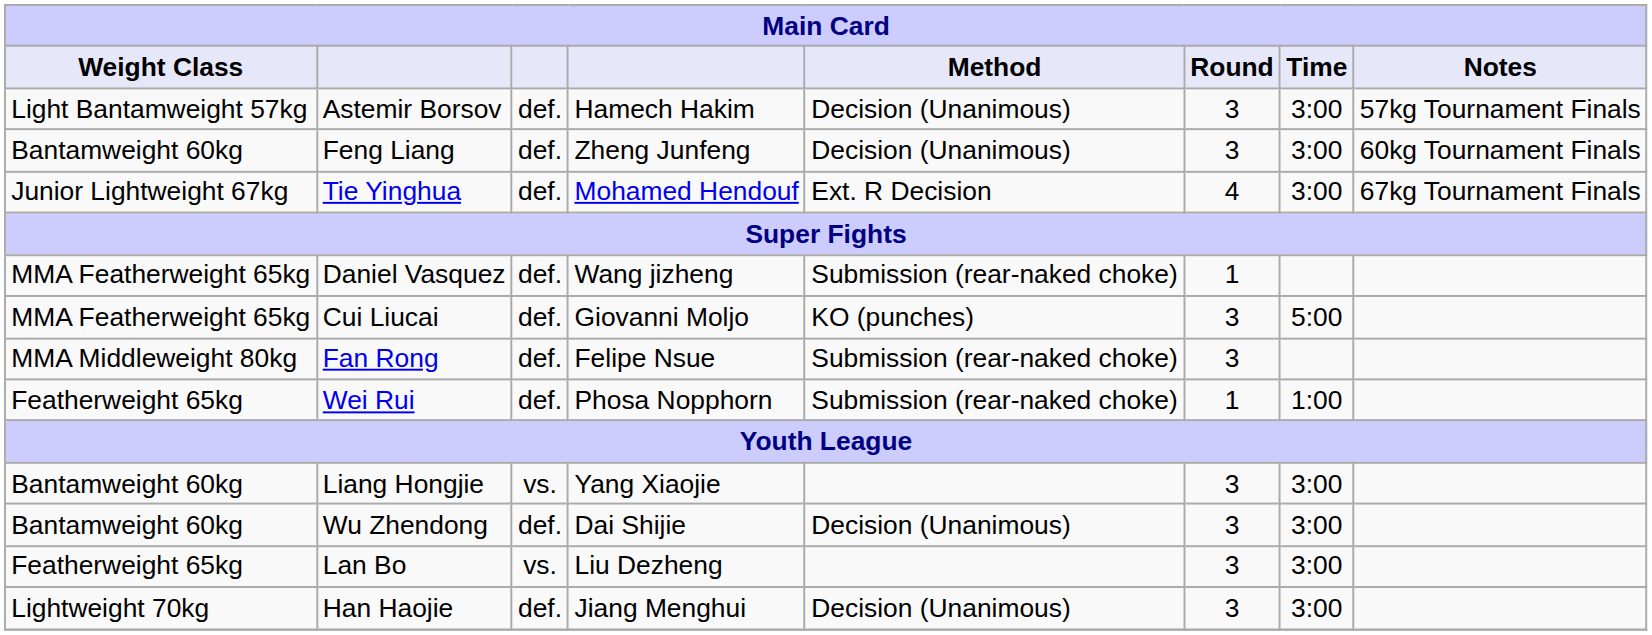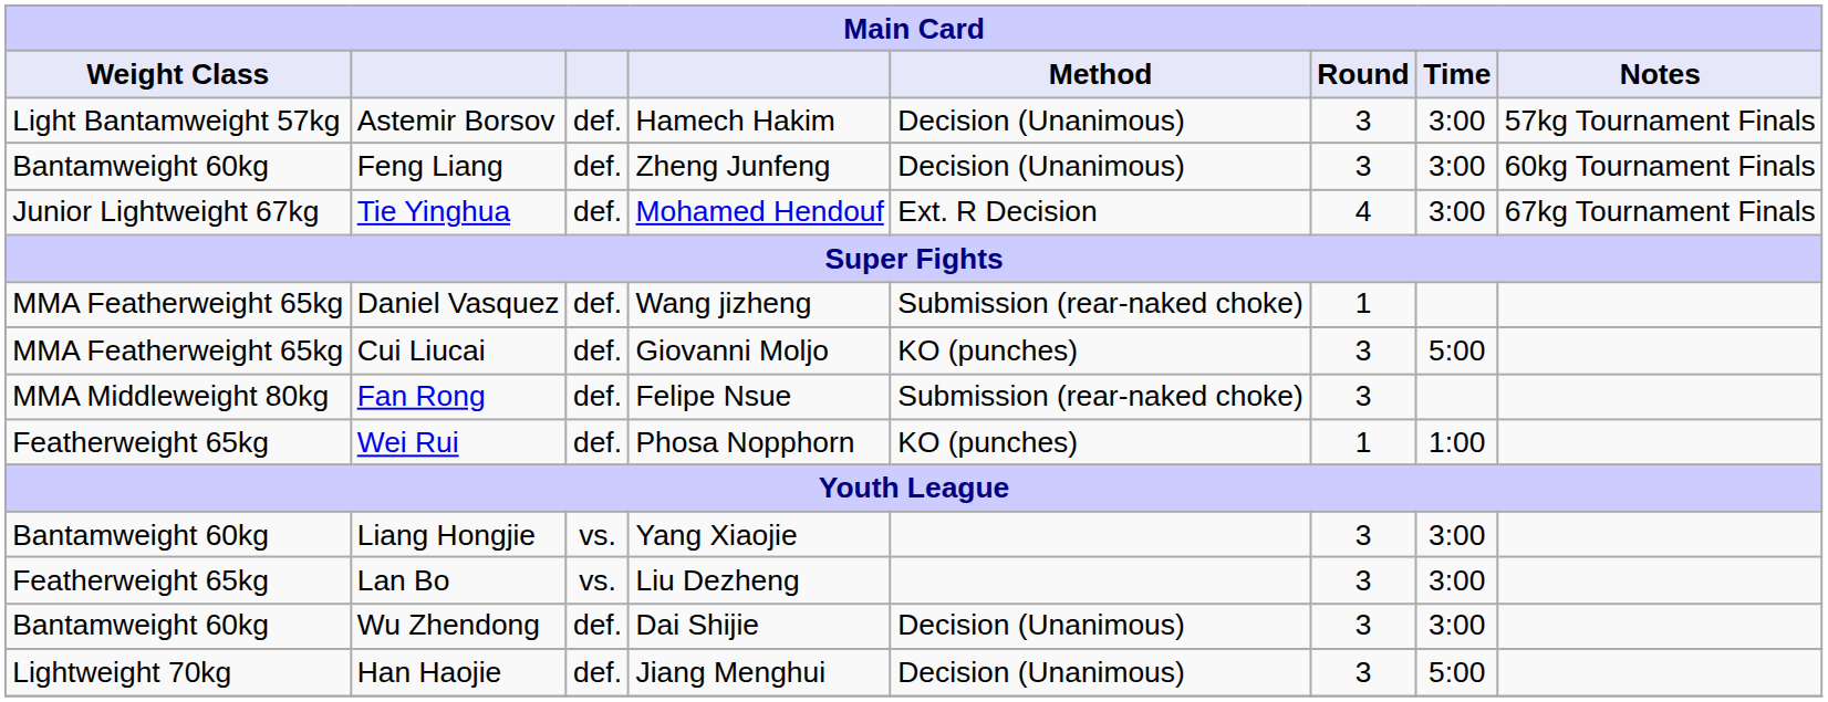 <table class="wikitable" style="font-size: 85%;">
 <tr>
 <th colspan="8" style="background-color: #ccf; color: #000080; text-align: center;"><strong>Main Card</strong></th>
 </tr>
 <tr>
 <th colspan="1" style="background-color: #E6E8FA; color: #000000; text-align: center;">Weight Class</th>
 <th colspan="1" style="background-color: #E6E8FA; color: #000000; text-align: center;"></th>
 <th colspan="1" style="background-color: #E6E8FA; color: #000000; text-align: center;"></th>
 <th colspan="1" style="background-color: #E6E8FA; color: #000000; text-align: center;"></th>
 <th colspan="1" style="background-color: #E6E8FA; color: #000000; text-align: center;">Method</th>
 <th colspan="1" style="background-color: #E6E8FA; color: #000000; text-align: center;">Round</th>
 <th colspan="1" style="background-color: #E6E8FA; color: #000000; text-align: center;">Time</th>
 <th colspan="1" style="background-color: #E6E8FA; color: #000000; text-align: center;">Notes</th>
 </tr>
 <tr>
 <td>Light Bantamweight 57kg</td>
 <td> Astemir Borsov</td>
 <td align=center>def.</td>
 <td> Hamech Hakim</td>
 <td>Decision (Unanimous)</td>
 <td align=center>3</td>
 <td align=center>3:00</td>
 <td>57kg Tournament Finals</td>
 </tr>
 <tr>
 <td>Bantamweight 60kg</td>
 <td> Feng Liang</td>
 <td align=center>def.</td>
 <td> Zheng Junfeng</td>
 <td>Decision (Unanimous)</td>
 <td align=center>3</td>
 <td align=center>3:00</td>
 <td>60kg Tournament Finals</td>
 </tr>
 <tr>
 <td>Junior Lightweight 67kg</td>
 <td> <a href='#'>Tie Yinghua</a></td>
 <td align=center>def.</td>
 <td> <a href='#'>Mohamed Hendouf</a></td>
 <td>Ext. R Decision</td>
 <td align=center>4</td>
 <td align=center>3:00</td>
 <td>67kg Tournament Finals</td>
 </tr>
 <tr>
 <th colspan="8" style="background-color: #ccf; color: #000080; text-align: center;"><strong>Super Fights</strong></th>
 </tr>
 <tr>
 <td>MMA Featherweight 65kg</td>
 <td> Daniel Vasquez</td>
 <td align=center>def.</td>
 <td> Wang jizheng</td>
 <td>Submission (rear-naked choke)</td>
 <td align=center>1</td>
 <td align=center></td>
 <td></td>
 </tr>
 <tr>
 <td>MMA Featherweight 65kg</td>
 <td> Cui Liucai</td>
 <td align=center>def.</td>
 <td> Giovanni Moljo</td>
 <td>KO (punches)</td>
 <td align=center>3</td>
 <td align=center>5:00</td>
 <td></td>
 </tr>
 <tr>
 <td>MMA Middleweight 80kg</td>
 <td> <a href='#'>Fan Rong</a></td>
 <td align=center>def.</td>
 <td> Felipe Nsue</td>
 <td>Submission (rear-naked choke)</td>
 <td align=center>3</td>
 <td align=center></td>
 <td></td>
 </tr>
 <tr>
 <td>Featherweight 65kg</td>
 <td> <a href='#'>Wei Rui</a></td>
 <td align=center>def.</td>
 <td> Phosa Nopphorn</td>
-<td>Submission (rear-naked choke)</td>
+<td>KO (punches)</td>
 <td align=center>1</td>
 <td align=center>1:00</td>
 <td></td>
 </tr>
 <tr>
 <th colspan="8" style="background-color: #ccf; color: #000080; text-align: center;"><strong>Youth League</strong></th>
 </tr>
 <tr>
 <td>Bantamweight 60kg</td>
 <td> Liang Hongjie</td>
 <td align=center>vs.</td>
 <td> Yang Xiaojie</td>
 <td></td>
 <td align=center>3</td>
 <td align=center>3:00</td>
 <td></td>
 </tr>
 <tr>
+<td>Featherweight 65kg</td>
+<td> Lan Bo</td>
+<td align=center>vs.</td>
+<td> Liu Dezheng</td>
+<td></td>
+<td align=center>3</td>
+<td align=center>3:00</td>
+<td></td>
+</tr>
+<tr>
 <td>Bantamweight 60kg</td>
 <td> Wu Zhendong</td>
 <td align=center>def.</td>
 <td> Dai Shijie</td>
 <td>Decision (Unanimous)</td>
-<td align=center>3</td>
-<td align=center>3:00</td>
-<td></td>
-</tr>
-<tr>
-<td>Featherweight 65kg</td>
-<td> Lan Bo</td>
-<td align=center>vs.</td>
-<td> Liu Dezheng</td>
-<td></td>
 <td align=center>3</td>
 <td align=center>3:00</td>
 <td></td>
 </tr>
 <tr>
 <td>Lightweight 70kg</td>
 <td> Han Haojie</td>
 <td align=center>def.</td>
 <td> Jiang Menghui</td>
 <td>Decision (Unanimous)</td>
 <td align=center>3</td>
-<td align=center>3:00</td>
+<td align=center>5:00</td>
 <td></td>
 </tr>
 <tr>
 </tr>
 </table>
